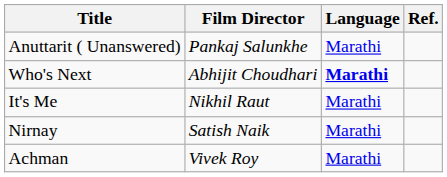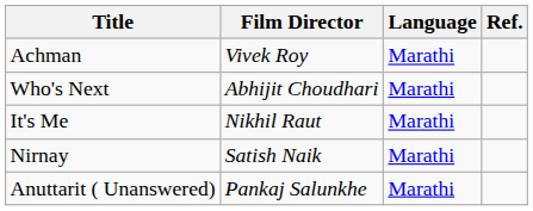 <table class="wikitable">
 <tr>
 <th>Title</th>
 <th>Film Director</th>
 <th>Language</th>
 <th>Ref.</th>
 </tr>
 <tr>
-<td>Anuttarit ( Unanswered)</td>
-<td><em>Pankaj Salunkhe</em></td>
+<td>Achman</td>
+<td><em>Vivek Roy</em></td>
 <td><a href='#'>Marathi</a></td>
 <td></td>
 </tr>
 <tr>
 <td>Who's Next</td>
 <td><em>Abhijit Choudhari</em></td>
-<td><strong><a href='#'>Marathi</a></strong></td>
+<td><a href='#'>Marathi</a></td>
 <td></td>
 </tr>
 <tr>
 <td>It's Me</td>
 <td><em>Nikhil Raut</em></td>
 <td><a href='#'>Marathi</a></td>
 <td></td>
 </tr>
 <tr>
 <td>Nirnay</td>
 <td><em>Satish Naik</em></td>
 <td><a href='#'>Marathi</a></td>
 <td></td>
 </tr>
 <tr>
-<td>Achman</td>
-<td><em>Vivek Roy</em></td>
+<td>Anuttarit ( Unanswered)</td>
+<td><em>Pankaj Salunkhe</em></td>
 <td><a href='#'>Marathi</a></td>
 <td></td>
 </tr>
 </table>
